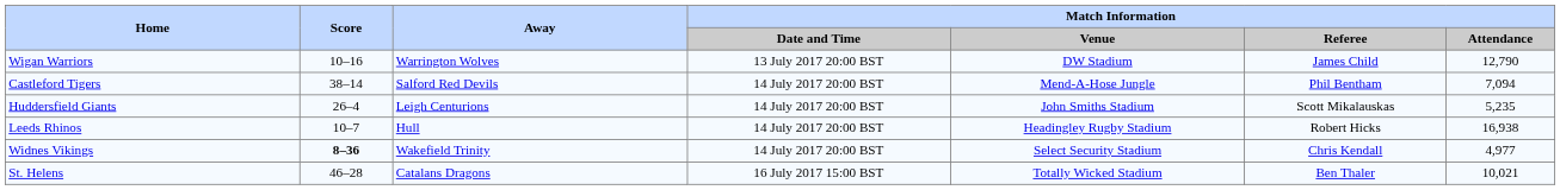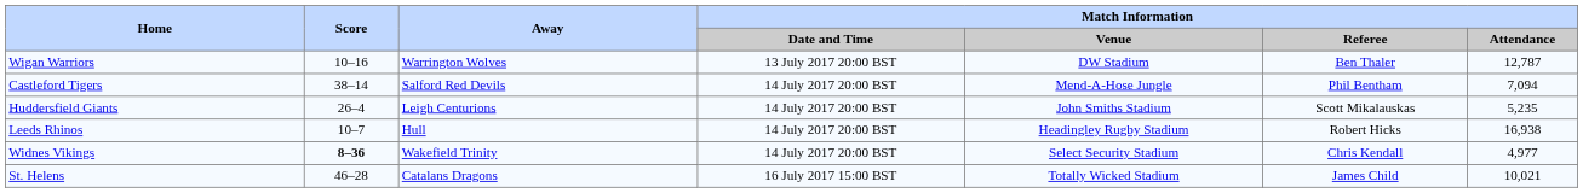 <table border=1 style="border-collapse:collapse; font-size:85%; text-align:center;" cellpadding=3 cellspacing=0 width=100%>
 <tr bgcolor=#C1D8FF>
 <th rowspan=2 width=19%>Home</th>
 <th rowspan=2 width=6%>Score</th>
 <th rowspan=2 width=19%>Away</th>
 <th colspan=6>Match Information</th>
 </tr>
 <tr bgcolor=#CCCCCC>
 <th width=17%>Date and Time</th>
 <th width=19%>Venue</th>
 <th width=13%>Referee</th>
 <th width=7%>Attendance</th>
 </tr>
 <tr bgcolor=#F5FAFF>
 <td align=left> <a href='#'>Wigan Warriors</a></td>
 <td>10–16</td>
 <td align=left> <a href='#'>Warrington Wolves</a></td>
 <td>13 July 2017 20:00 BST</td>
 <td><a href='#'>DW Stadium</a></td>
-<td><a href='#'>James Child</a></td>
-<td>12,790</td>
+<td><a href='#'>Ben Thaler</a></td>
+<td>12,787</td>
 </tr>
 <tr bgcolor=#F5FAFF>
 <td align=left> <a href='#'>Castleford Tigers</a></td>
 <td>38–14</td>
 <td align=left> <a href='#'>Salford Red Devils</a></td>
 <td>14 July 2017 20:00 BST</td>
 <td><a href='#'>Mend-A-Hose Jungle</a></td>
 <td><a href='#'>Phil Bentham</a></td>
 <td>7,094</td>
 </tr>
 <tr bgcolor=#F5FAFF>
 <td align=left> <a href='#'>Huddersfield Giants</a></td>
 <td>26–4</td>
 <td align=left> <a href='#'>Leigh Centurions</a></td>
 <td>14 July 2017 20:00 BST</td>
 <td><a href='#'>John Smiths Stadium</a></td>
 <td>Scott Mikalauskas</td>
 <td>5,235</td>
 </tr>
 <tr bgcolor=#F5FAFF>
 <td align=left> <a href='#'>Leeds Rhinos</a></td>
 <td>10–7</td>
 <td align=left> <a href='#'>Hull</a></td>
 <td>14 July 2017 20:00 BST</td>
 <td><a href='#'>Headingley Rugby Stadium</a></td>
 <td>Robert Hicks</td>
 <td>16,938</td>
 </tr>
 <tr bgcolor=#F5FAFF>
 <td align=left> <a href='#'>Widnes Vikings</a></td>
 <td><strong>8–36</strong></td>
 <td align=left> <a href='#'>Wakefield Trinity</a></td>
 <td>14 July 2017 20:00 BST</td>
 <td><a href='#'>Select Security Stadium</a></td>
 <td><a href='#'>Chris Kendall</a></td>
 <td>4,977</td>
 </tr>
 <tr bgcolor=#F5FAFF>
 <td align=left> <a href='#'>St. Helens</a></td>
 <td>46–28</td>
 <td align=left> <a href='#'>Catalans Dragons</a></td>
 <td>16 July 2017 15:00 BST</td>
 <td><a href='#'>Totally Wicked Stadium</a></td>
-<td><a href='#'>Ben Thaler</a></td>
+<td><a href='#'>James Child</a></td>
 <td>10,021</td>
 </tr>
 </table>
